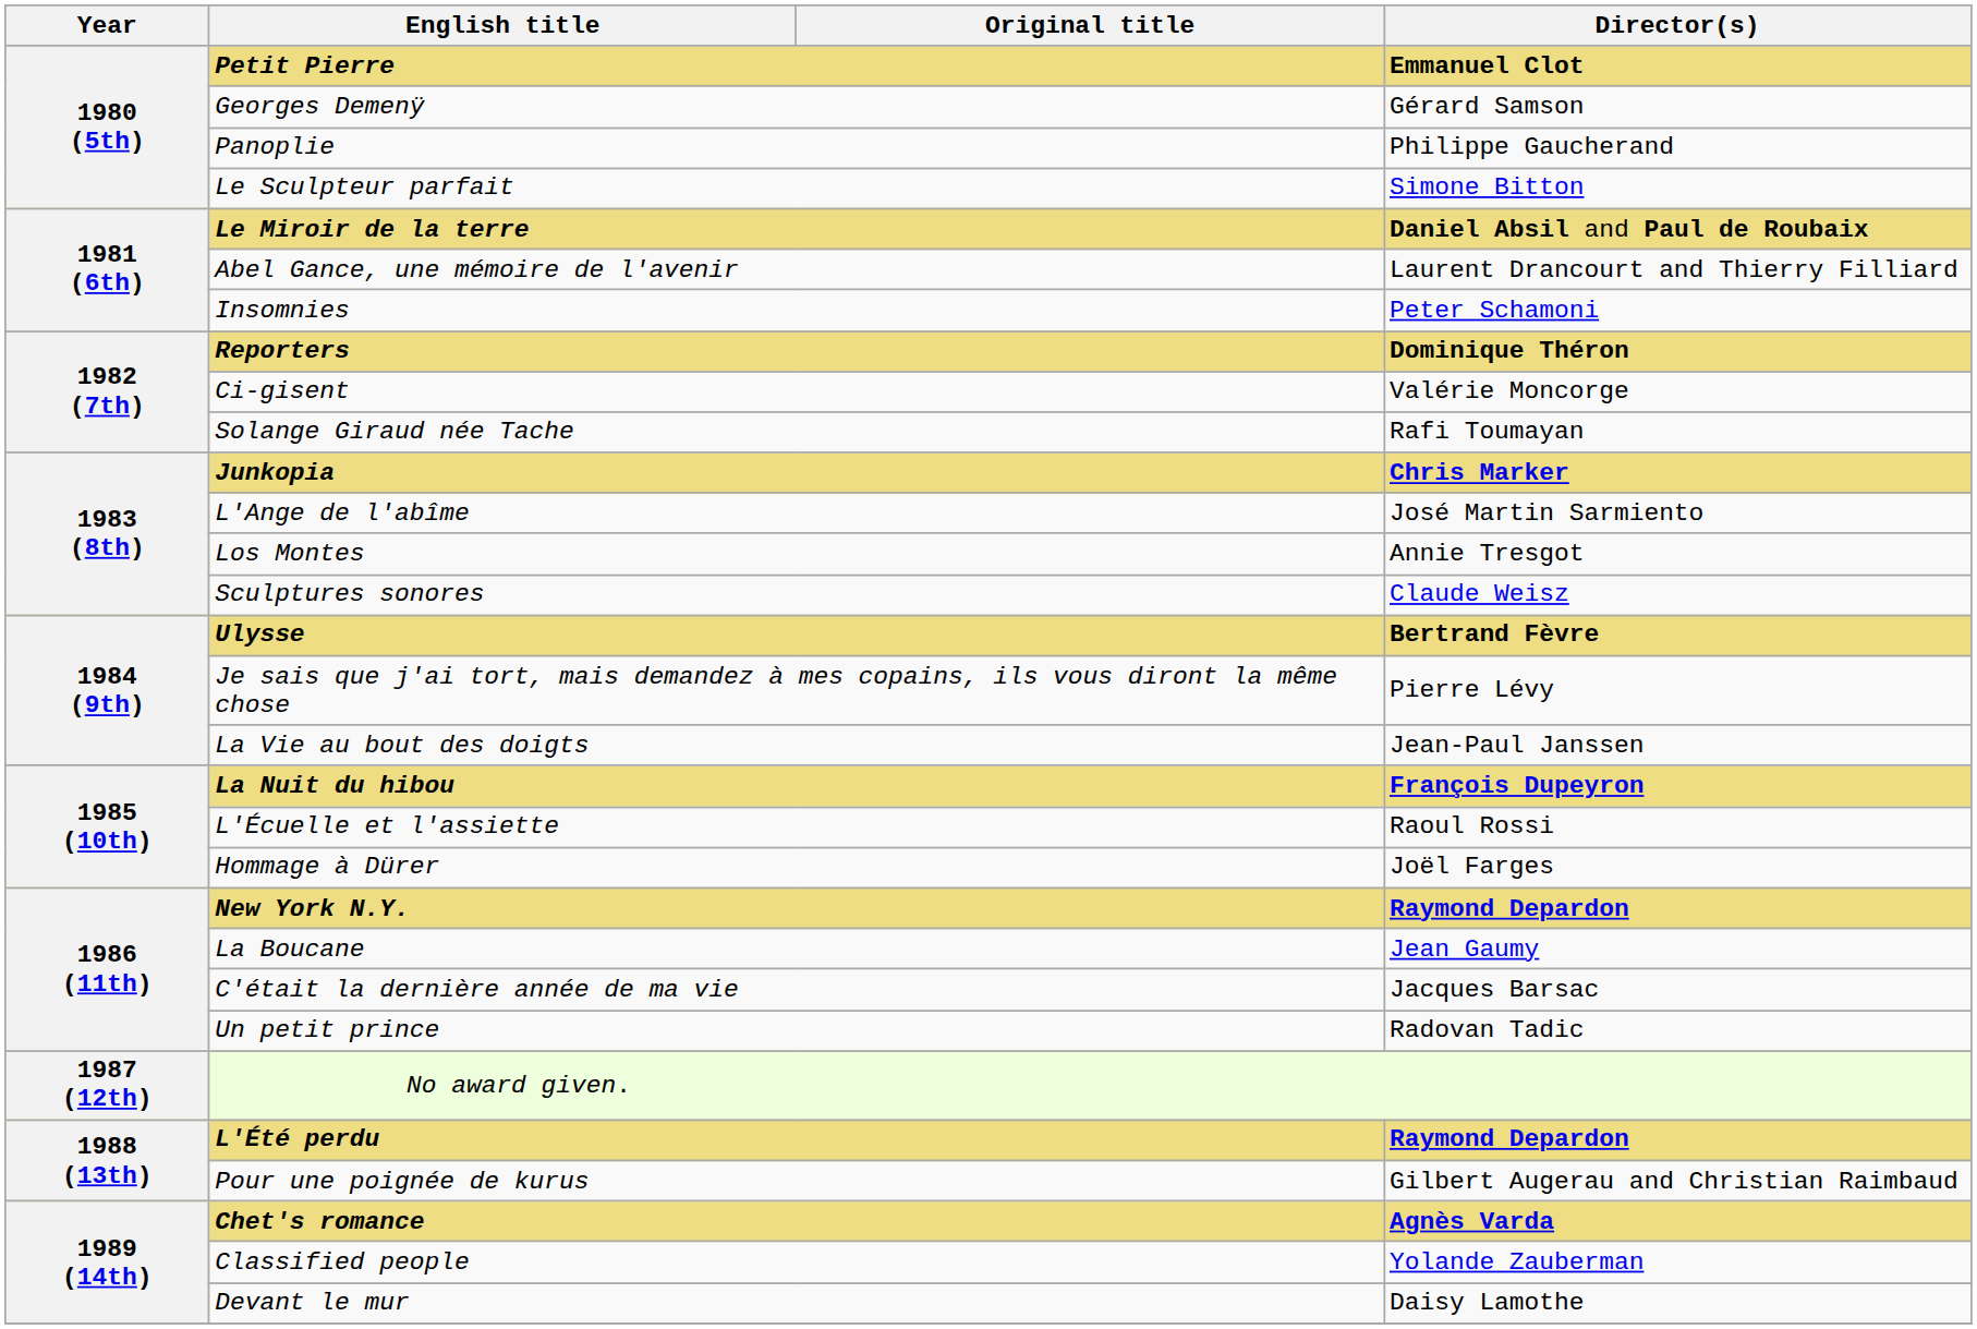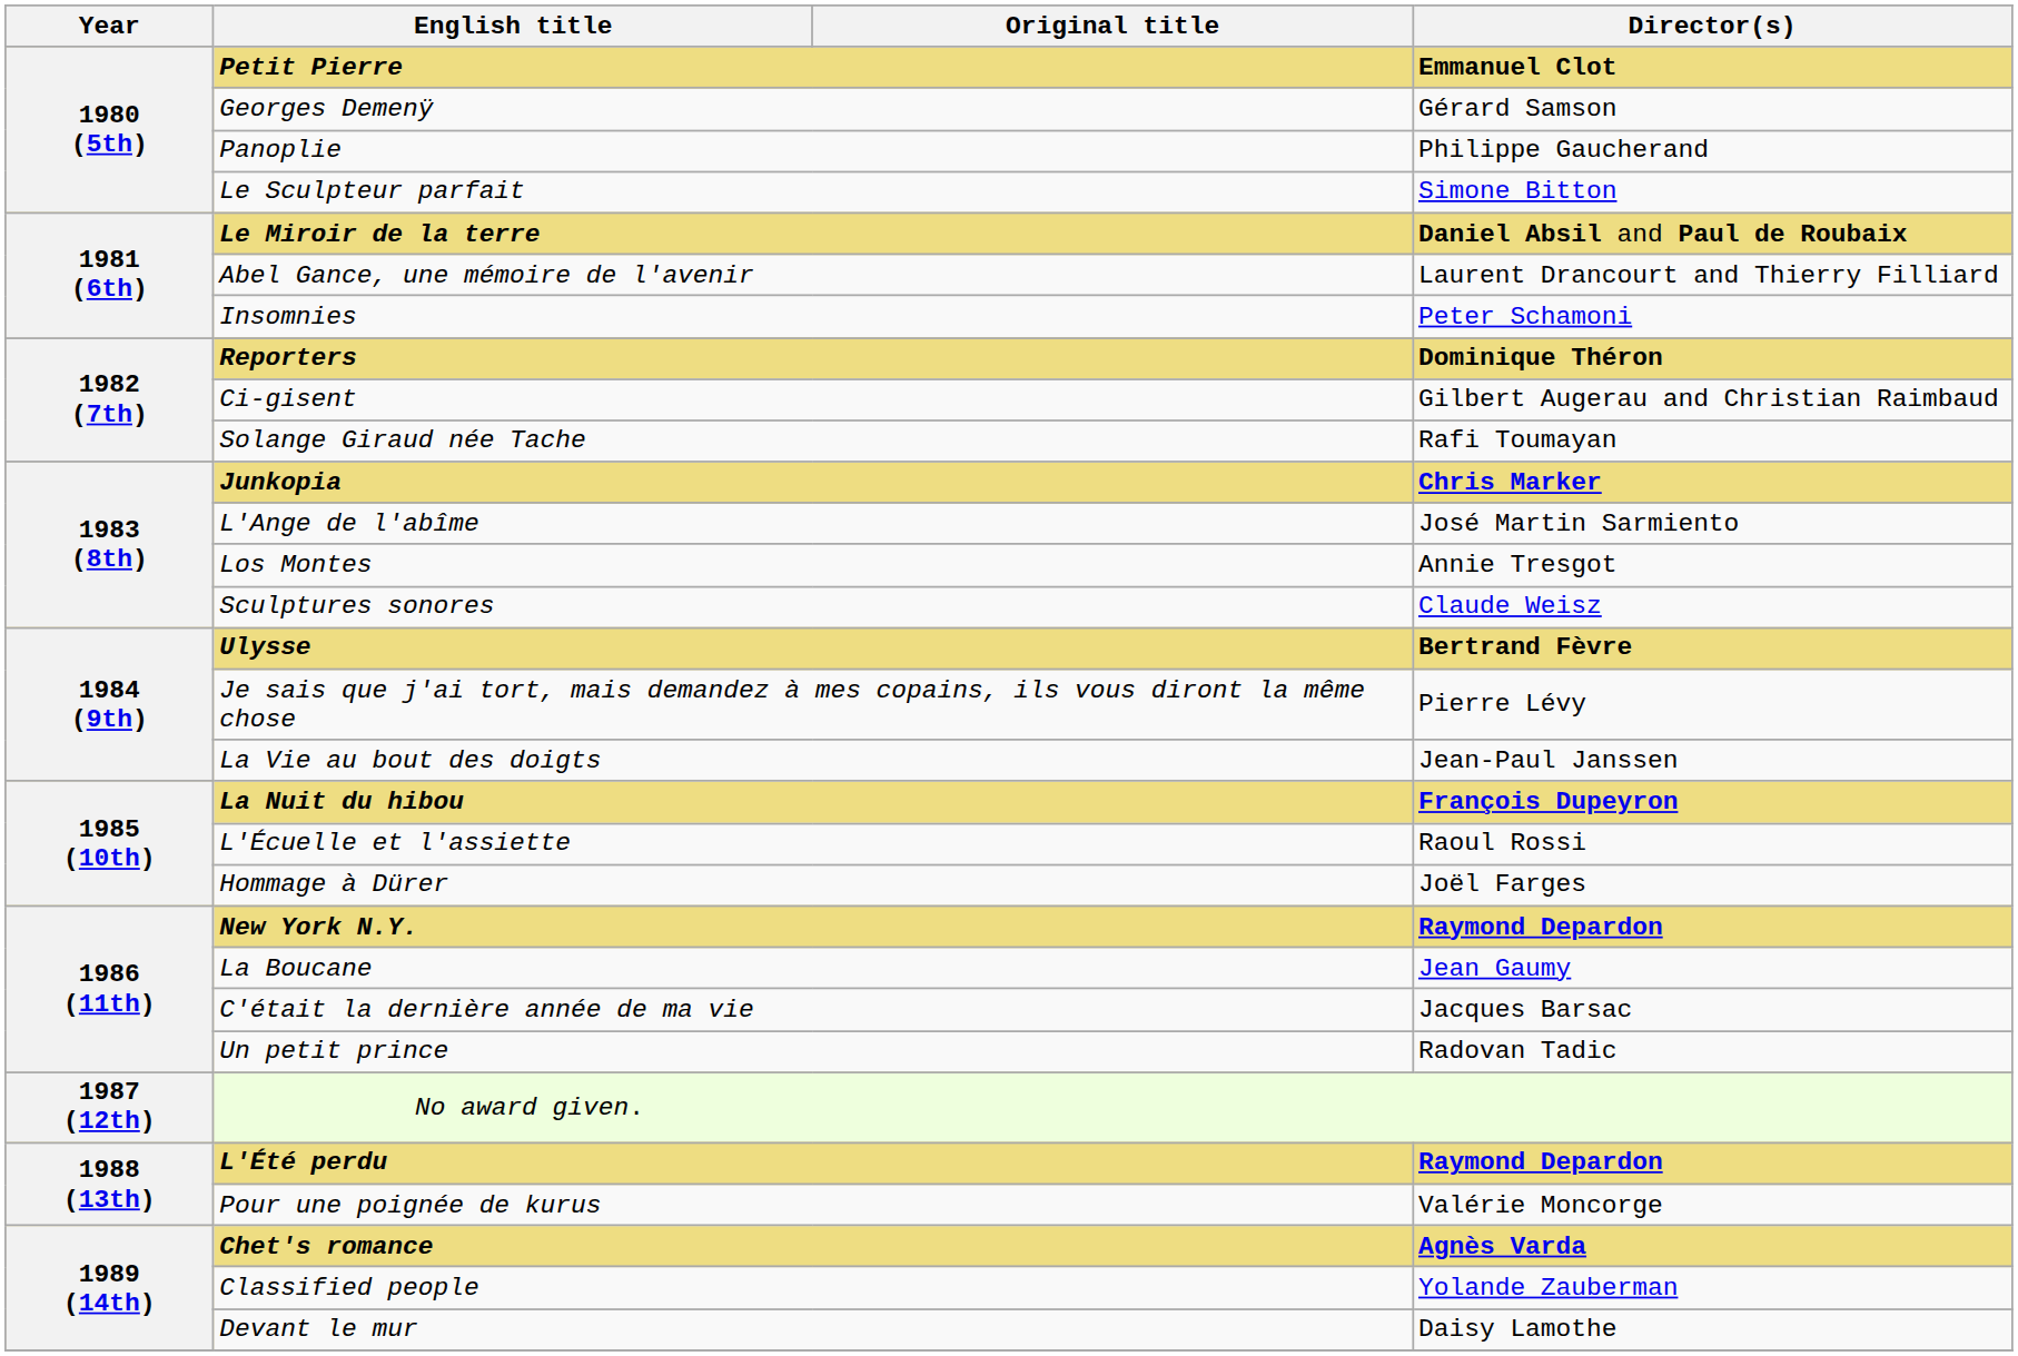 <table class="wikitable">
 <tr>
 <th width="100">Year</th>
 <th width="300">English title</th>
 <th width="300">Original title</th>
 <th width="300">Director(s)</th>
 </tr>
 <tr style="background:#eedd82;">
 <th rowspan="4" align="center">1980<br>(<a href='#'>5th</a>)</th>
 <td colspan="2"><strong><em>Petit Pierre</em></strong></td>
 <td><strong>Emmanuel Clot</strong></td>
 </tr>
 <tr>
 <td colspan="2"><em>Georges Demenÿ</em></td>
 <td>Gérard Samson</td>
 </tr>
 <tr>
 <td colspan="2"><em>Panoplie</em></td>
 <td>Philippe Gaucherand</td>
 </tr>
 <tr>
 <td colspan="2"><em>Le Sculpteur parfait</em></td>
 <td><a href='#'>Simone Bitton</a></td>
 </tr>
 <tr style="background:#eedd82;">
 <th rowspan="3" align="center">1981<br>(<a href='#'>6th</a>)</th>
 <td colspan="2"><strong><em>Le Miroir de la terre</em></strong></td>
 <td><strong>Daniel Absil</strong> and <strong>Paul de Roubaix</strong></td>
 </tr>
 <tr>
 <td colspan="2"><em>Abel Gance, une mémoire de l'avenir</em></td>
 <td>Laurent Drancourt and Thierry Filliard</td>
 </tr>
 <tr>
 <td colspan="2"><em>Insomnies</em></td>
 <td><a href='#'>Peter Schamoni</a></td>
 </tr>
 <tr style="background:#eedd82;">
 <th rowspan="3" align="center">1982<br>(<a href='#'>7th</a>)</th>
 <td colspan="2"><strong><em>Reporters</em></strong></td>
 <td><strong>Dominique Théron</strong></td>
 </tr>
 <tr>
 <td colspan="2"><em>Ci-gisent</em></td>
-<td>Valérie Moncorge</td>
+<td>Gilbert Augerau and Christian Raimbaud</td>
 </tr>
 <tr>
 <td colspan="2"><em>Solange Giraud née Tache</em></td>
 <td>Rafi Toumayan</td>
 </tr>
 <tr style="background:#eedd82;">
 <th rowspan="4" align="center">1983<br>(<a href='#'>8th</a>)</th>
 <td colspan="2"><strong><em>Junkopia</em></strong></td>
 <td><strong><a href='#'>Chris Marker</a></strong></td>
 </tr>
 <tr>
 <td colspan="2"><em>L'Ange de l'abîme</em></td>
 <td>José Martin Sarmiento</td>
 </tr>
 <tr>
 <td colspan="2"><em>Los Montes</em></td>
 <td>Annie Tresgot</td>
 </tr>
 <tr>
 <td colspan="2"><em>Sculptures sonores</em></td>
 <td><a href='#'>Claude Weisz</a></td>
 </tr>
 <tr style="background:#eedd82;">
 <th rowspan="3" align="center">1984<br>(<a href='#'>9th</a>)</th>
 <td colspan="2"><strong><em>Ulysse</em></strong></td>
 <td><strong>Bertrand Fèvre</strong></td>
 </tr>
 <tr>
 <td colspan="2"><em>Je sais que j'ai tort, mais demandez à mes copains, ils vous diront la même chose</em></td>
 <td>Pierre Lévy</td>
 </tr>
 <tr>
 <td colspan="2"><em>La Vie au bout des doigts</em></td>
 <td>Jean-Paul Janssen</td>
 </tr>
 <tr style="background:#eedd82;">
 <th rowspan="3" align="center">1985<br>(<a href='#'>10th</a>)</th>
 <td colspan="2"><strong><em>La Nuit du hibou</em></strong></td>
 <td><strong><a href='#'>François Dupeyron</a></strong></td>
 </tr>
 <tr>
 <td colspan="2"><em>L'Écuelle et l'assiette</em></td>
 <td>Raoul Rossi</td>
 </tr>
 <tr>
 <td colspan="2"><em>Hommage à Dürer</em></td>
 <td>Joël Farges</td>
 </tr>
 <tr style="background:#eedd82;">
 <th rowspan="4" align="center">1986<br>(<a href='#'>11th</a>)</th>
 <td colspan="2"><strong><em>New York N.Y.</em></strong></td>
 <td><strong><a href='#'>Raymond Depardon</a></strong></td>
 </tr>
 <tr>
 <td colspan="2"><em>La Boucane</em></td>
 <td><a href='#'>Jean Gaumy</a></td>
 </tr>
 <tr>
 <td colspan="2"><em>C'était la dernière année de ma vie</em></td>
 <td>Jacques Barsac</td>
 </tr>
 <tr>
 <td colspan="2"><em>Un petit prince</em></td>
 <td>Radovan Tadic</td>
 </tr>
 <tr style="background:#eedd82;">
 <th rowspan="1" align="center">1987<br>(<a href='#'>12th</a>)</th>
 <td colspan="3" style="background-color:#EFD; padding-left:10%" data-sort-value="ω"><em>No award given</em>.</td>
 </tr>
 <tr style="background:#eedd82;">
 <th rowspan="2" align="center">1988<br>(<a href='#'>13th</a>)</th>
 <td colspan="2"><strong><em>L'Été perdu</em></strong></td>
 <td><strong><a href='#'>Raymond Depardon</a></strong></td>
 </tr>
 <tr>
 <td colspan="2"><em>Pour une poignée de kurus</em></td>
-<td>Gilbert Augerau and Christian Raimbaud</td>
+<td>Valérie Moncorge</td>
 </tr>
 <tr style="background:#eedd82;">
 <th rowspan="3" align="center">1989<br>(<a href='#'>14th</a>)</th>
 <td colspan="2"><strong><em>Chet's romance</em></strong></td>
 <td><strong><a href='#'>Agnès Varda</a></strong></td>
 </tr>
 <tr>
 <td colspan="2"><em>Classified people</em></td>
 <td><a href='#'>Yolande Zauberman</a></td>
 </tr>
 <tr>
 <td colspan="2"><em>Devant le mur</em></td>
 <td>Daisy Lamothe</td>
 </tr>
 <tr>
 </tr>
 </table>
